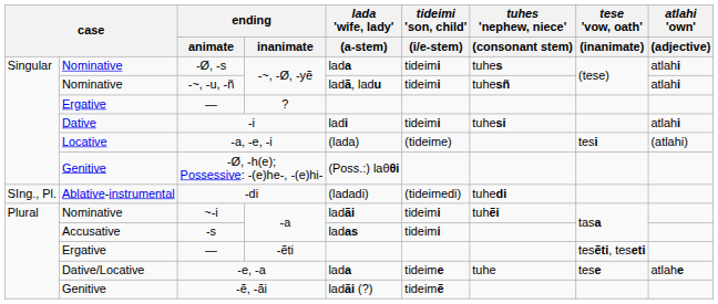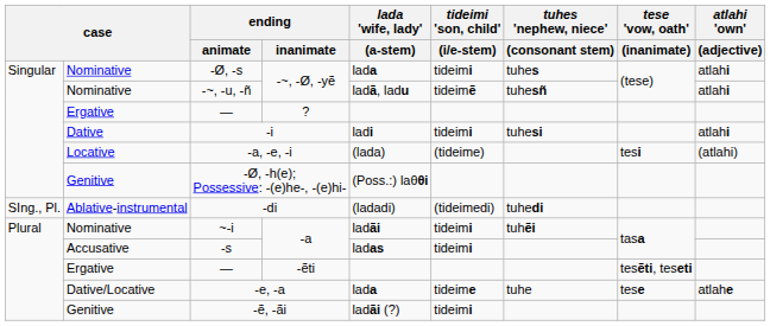 <table class="wikitable">
 <tr>
 <th colspan="2" rowspan="2">case</th>
 <th colspan="2">ending</th>
 <th><em>lada</em><br>'wife, lady'</th>
 <th><em>tideimi</em><br>'son, child'</th>
 <th><em>tuhes</em><br>'nephew, niece'</th>
 <th><em>tese</em><br>'vow, oath'</th>
 <th><em>atlahi</em><br>'own'</th>
 </tr>
 <tr>
 <th>animate</th>
 <th>inanimate</th>
 <th>(a-stem)</th>
 <th>(i/e-stem)</th>
 <th>(consonant stem)</th>
 <th>(inanimate)</th>
 <th>(adjective)</th>
 </tr>
 <tr>
 <td valign="top" rowspan="6">Singular</td>
 <td><a href='#'>Nominative</a></td>
 <td align="center">-Ø, -s</td>
 <td align="center" rowspan="2">-~, -Ø, -yẽ</td>
 <td>lad<strong>a</strong></td>
 <td>tideim<strong>i</strong></td>
 <td>tuhe<strong>s</strong></td>
 <td rowspan="2">(tese)</td>
 <td>atlah<strong>i</strong></td>
 </tr>
 <tr>
 <td>Nominative</td>
 <td align="center">-~, -u, -ñ</td>
 <td>lad<strong>ã</strong>, lad<strong>u</strong></td>
-<td>tideim<strong>i</strong></td>
+<td>tideim<strong>ẽ</strong></td>
 <td>tuhe<strong>sñ</strong></td>
 <td>atlah<strong>i</strong></td>
 </tr>
 <tr>
 <td><a href='#'>Ergative</a></td>
 <td align="center">—</td>
 <td align="center">?</td>
 <td></td>
 <td></td>
 <td></td>
 <td></td>
 <td></td>
 </tr>
 <tr>
 <td><a href='#'>Dative</a></td>
 <td colspan="2" align="center">-i</td>
 <td>lad<strong>i</strong></td>
 <td>tideim<strong>i</strong></td>
 <td>tuhe<strong>si</strong></td>
 <td></td>
 <td>atlah<strong>i</strong></td>
 </tr>
 <tr>
 <td><a href='#'>Locative</a></td>
 <td colspan="2" align="center">-a, -e, -i</td>
 <td>(lada)</td>
 <td>(tideime)</td>
 <td></td>
 <td>tes<strong>i</strong></td>
 <td>(atlahi)</td>
 </tr>
 <tr>
 <td><a href='#'>Genitive</a></td>
 <td colspan="2" align="center">-Ø, -h(e);<br><a href='#'>Possessive</a>: -(e)he-, -(e)hi-</td>
 <td>(Poss.:) laθ<strong>θi</strong></td>
 <td></td>
 <td></td>
 <td></td>
 <td></td>
 </tr>
 <tr>
 <td>SIng., Pl.</td>
 <td><a href='#'>Ablative</a>-<a href='#'>instrumental</a></td>
 <td align="center" colspan="2">-di</td>
 <td>(ladadi)</td>
 <td>(tideimedi)</td>
 <td>tuhe<strong>di</strong></td>
 <td></td>
 <td></td>
 </tr>
 <tr>
 <td valign="top" rowspan="6">Plural</td>
 <td>Nominative</td>
 <td align="center">~-i</td>
 <td align="center" rowspan="2">-a</td>
 <td>lad<strong>ãi</strong></td>
 <td>tideim<strong>i</strong></td>
 <td>tuh<strong>ẽi</strong></td>
 <td rowspan="2">tas<strong>a</strong></td>
 <td></td>
 </tr>
 <tr>
 <td>Accusative</td>
 <td align="center">-s</td>
 <td>lad<strong>as</strong></td>
 <td>tideim<strong>i</strong></td>
 <td></td>
 <td></td>
 </tr>
 <tr>
 <td>Ergative</td>
 <td align="center">—</td>
 <td align="center">-ẽti</td>
 <td></td>
 <td></td>
 <td></td>
 <td>tes<strong>ẽti</strong>, tes<strong>eti</strong></td>
 <td></td>
 </tr>
 <tr>
 <td>Dative/Locative</td>
 <td colspan="2" align="center">-e, -a</td>
 <td>lad<strong>a</strong></td>
 <td>tideim<strong>e</strong></td>
 <td>tuhe</td>
 <td>tes<strong>e</strong></td>
 <td>atlah<strong>e</strong></td>
 </tr>
 <tr>
 <td>Genitive</td>
 <td colspan="2" align="center">-ẽ, -ãi</td>
 <td>lad<strong>ãi</strong> (?)</td>
-<td>tideim<strong>ẽ</strong></td>
+<td>tideim<strong>i</strong></td>
 <td></td>
 <td></td>
 <td></td>
 </tr>
 </table>
